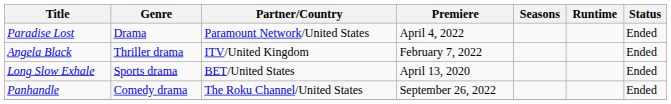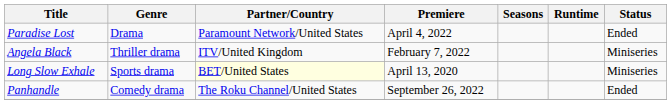 <table class="wikitable sortable" style="width:100%;">
 <tr>
 <th>Title</th>
 <th>Genre</th>
 <th>Partner/Country</th>
 <th>Premiere</th>
 <th>Seasons</th>
 <th>Runtime</th>
 <th>Status</th>
 </tr>
 <tr>
 <td><em><a href='#'>Paradise Lost</a></em></td>
 <td><a href='#'>Drama</a></td>
 <td><a href='#'>Paramount Network</a>/United States</td>
 <td>April 4, 2022</td>
 <td></td>
 <td></td>
 <td>Ended</td>
 </tr>
 <tr>
 <td><em><a href='#'>Angela Black</a></em></td>
 <td><a href='#'>Thriller drama</a></td>
 <td><a href='#'>ITV</a>/United Kingdom</td>
 <td>February 7, 2022</td>
 <td></td>
 <td></td>
-<td>Ended</td>
+<td>Miniseries</td>
 </tr>
 <tr>
 <td><em><a href='#'>Long Slow Exhale</a></em></td>
 <td><a href='#'>Sports drama</a></td>
-<td><a href='#'>BET</a>/United States</td>
+<td style="background: lightyellow;"><a href='#'>BET</a>/United States</td>
 <td>April 13, 2020</td>
 <td></td>
 <td></td>
-<td>Ended</td>
+<td>Miniseries</td>
 </tr>
 <tr>
 <td><em><a href='#'> Panhandle</a></em></td>
 <td><a href='#'>Comedy drama</a></td>
 <td><a href='#'>The Roku Channel</a>/United States</td>
 <td>September 26, 2022</td>
 <td></td>
 <td></td>
 <td>Ended</td>
 </tr>
 <tr>
 </tr>
 </table>
